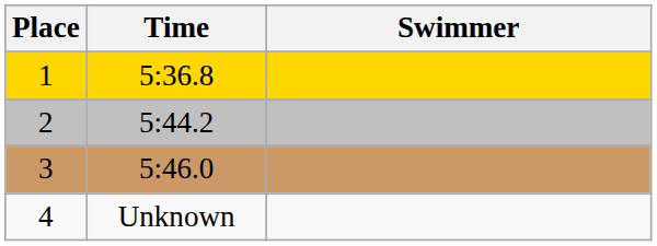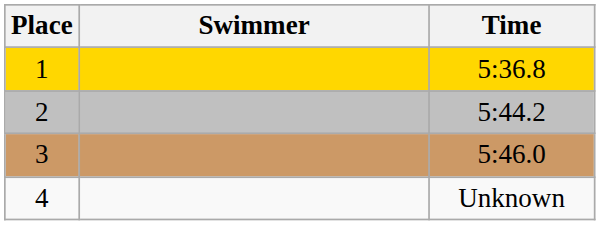 <table class=wikitable style="text-align:center">
 <tr>
 <th>Place</th>
+<th width=200>Swimmer</th>
 <th width=90>Time</th>
-<th width=200>Swimmer</th>
 </tr>
 <tr bgcolor=gold>
 <td>1</td>
+<td align=left></td>
 <td>5:36.8</td>
-<td align=left></td>
 </tr>
 <tr bgcolor=silver>
 <td>2</td>
+<td align=left></td>
 <td>5:44.2</td>
-<td align=left></td>
 </tr>
 <tr bgcolor=cc9966>
 <td>3</td>
+<td align=left></td>
 <td>5:46.0</td>
-<td align=left></td>
 </tr>
 <tr>
 <td>4</td>
+<td align=left></td>
 <td>Unknown</td>
-<td align=left></td>
 </tr>
 </table>
